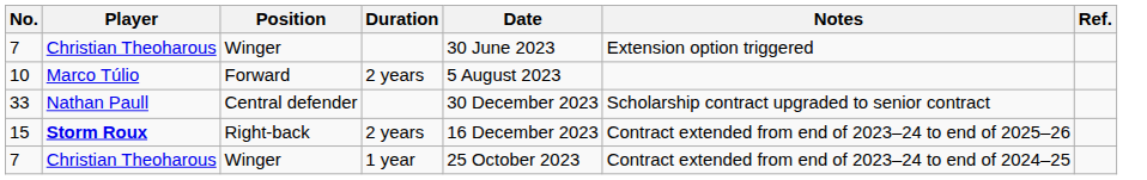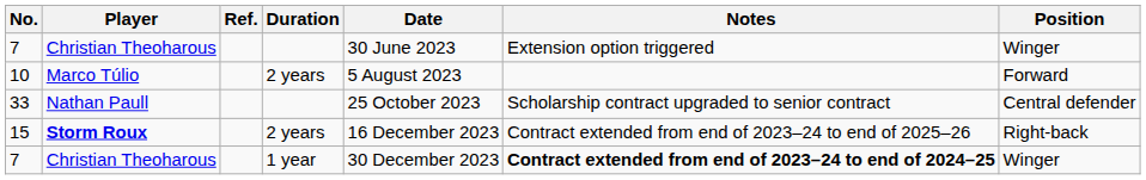 <table class="wikitable">
 <tr>
 <th>No.</th>
 <th>Player</th>
-<th>Position</th>
+<th>Ref.</th>
 <th>Duration</th>
 <th>Date</th>
 <th>Notes</th>
-<th>Ref.</th>
+<th>Position</th>
 </tr>
 <tr>
 <td>7</td>
 <td><a href='#'>Christian Theoharous</a></td>
-<td>Winger</td>
+<td></td>
 <td></td>
 <td>30 June 2023</td>
 <td>Extension option triggered</td>
-<td></td>
+<td>Winger</td>
 </tr>
 <tr>
 <td>10</td>
 <td> <a href='#'>Marco Túlio</a></td>
-<td>Forward</td>
+<td></td>
 <td>2 years</td>
 <td>5 August 2023</td>
 <td></td>
-<td></td>
+<td>Forward</td>
 </tr>
 <tr>
 <td>33</td>
 <td><a href='#'>Nathan Paull</a></td>
+<td></td>
+<td></td>
+<td>25 October 2023</td>
+<td>Scholarship contract upgraded to senior contract</td>
 <td>Central defender</td>
-<td></td>
-<td>30 December 2023</td>
-<td>Scholarship contract upgraded to senior contract</td>
-<td></td>
 </tr>
 <tr>
 <td>15</td>
 <td><strong> <a href='#'>Storm Roux</a></strong></td>
-<td>Right-back</td>
+<td></td>
 <td>2 years</td>
 <td>16 December 2023</td>
 <td>Contract extended from end of 2023–24 to end of 2025–26</td>
-<td></td>
+<td>Right-back</td>
 </tr>
 <tr>
 <td>7</td>
 <td><a href='#'>Christian Theoharous</a></td>
+<td></td>
+<td>1 year</td>
+<td>30 December 2023</td>
+<td><strong>Contract extended from end of 2023–24 to end of 2024–25</strong></td>
 <td>Winger</td>
-<td>1 year</td>
-<td>25 October 2023</td>
-<td>Contract extended from end of 2023–24 to end of 2024–25</td>
-<td></td>
 </tr>
 </table>
